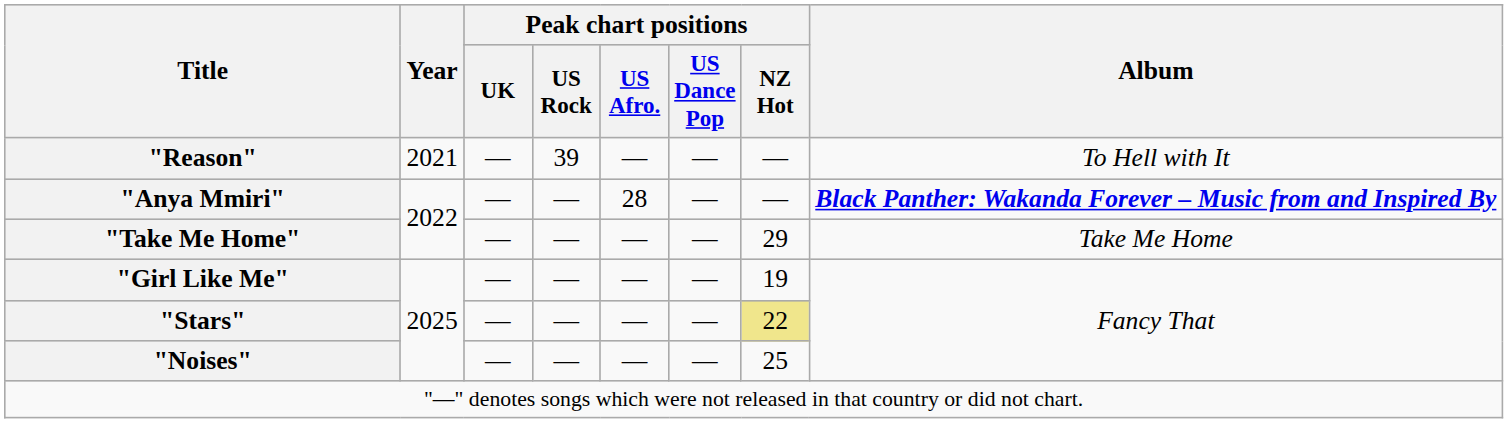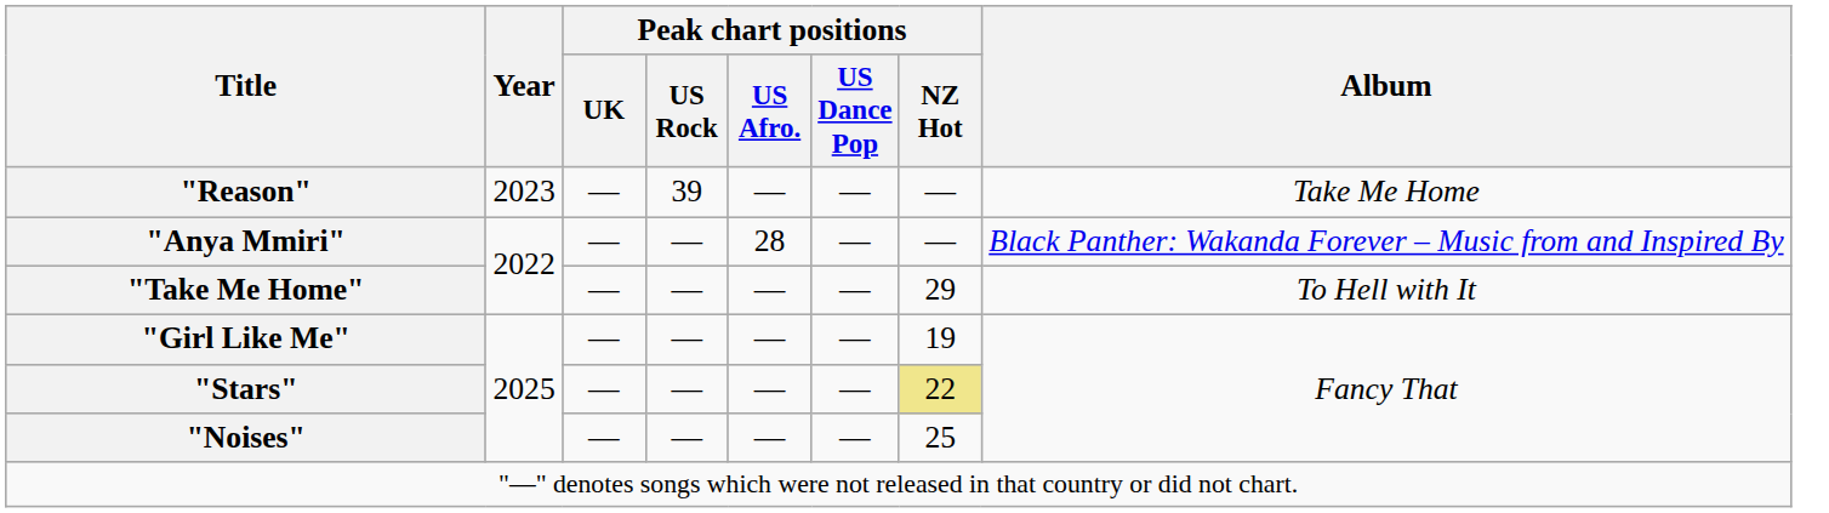 <table class="wikitable plainrowheaders" style="text-align:center;">
 <tr>
 <th scope="col" rowspan="2" style="width:15em;">Title</th>
 <th scope="col" rowspan="2">Year</th>
 <th scope="col" colspan="5">Peak chart positions</th>
 <th scope="col" rowspan="2">Album</th>
 </tr>
 <tr>
 <th scope="col" style="width:2.5em;font-size:90%;">UK</th>
 <th scope="col" style="width:2.5em;font-size:90%;">US<br>Rock<br></th>
 <th scope="col" style="width:2.5em;font-size:90%;"><a href='#'>US<br>Afro.</a><br></th>
 <th style="width:2.5em;font-size:90%"><a href='#'>US<br>Dance<br>Pop</a><br></th>
 <th scope="col" style="width:2.5em;font-size:90%;">NZ<br>Hot<br></th>
 </tr>
 <tr>
 <th scope="row">"Reason"</th>
-<td>2021</td>
+<td>2023</td>
 <td>—</td>
 <td>39</td>
 <td>—</td>
 <td>—</td>
 <td>—</td>
-<td><em>To Hell with It</em></td>
+<td><em>Take Me Home</em></td>
 </tr>
 <tr>
 <th scope="row">"Anya Mmiri"<br></th>
 <td rowspan="2">2022</td>
 <td>—</td>
 <td>—</td>
 <td>28</td>
 <td>—</td>
 <td>—</td>
-<td><strong><em><a href='#'>Black Panther: Wakanda Forever – Music from and Inspired By</a></em></strong></td>
+<td><em><a href='#'>Black Panther: Wakanda Forever – Music from and Inspired By</a></em></td>
 </tr>
 <tr>
 <th scope="row">"Take Me Home"</th>
 <td>—</td>
 <td>—</td>
 <td>—</td>
 <td>—</td>
 <td>29</td>
-<td><em>Take Me Home</em></td>
+<td><em>To Hell with It</em></td>
 </tr>
 <tr>
 <th scope="row">"Girl Like Me"</th>
 <td rowspan="3">2025</td>
 <td>—</td>
 <td>—</td>
 <td>—</td>
 <td>—</td>
 <td>19</td>
 <td rowspan="3"><em>Fancy That</em></td>
 </tr>
 <tr>
 <th scope="row">"Stars"</th>
 <td>—</td>
 <td>—</td>
 <td>—</td>
 <td>—</td>
 <td style="background: khaki;">22</td>
 </tr>
 <tr>
 <th scope="row">"Noises"</th>
 <td>—</td>
 <td>—</td>
 <td>—</td>
 <td>—</td>
 <td>25</td>
 </tr>
 <tr>
 <td colspan="8" style="font-size:85%;">"—" denotes songs which were not released in that country or did not chart.</td>
 </tr>
 </table>
